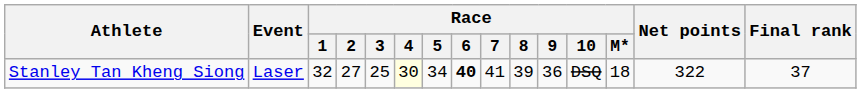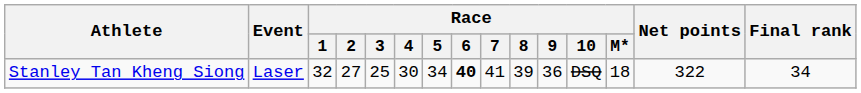 <table class="wikitable" style="font-size:90%">
 <tr>
 <th rowspan=2>Athlete</th>
 <th rowspan=2>Event</th>
 <th colspan=11>Race</th>
 <th rowspan=2>Net points</th>
 <th rowspan=2>Final rank</th>
 </tr>
 <tr style="font-size:95%">
 <th>1</th>
 <th>2</th>
 <th>3</th>
 <th>4</th>
 <th>5</th>
 <th>6</th>
 <th>7</th>
 <th>8</th>
 <th>9</th>
 <th>10</th>
 <th>M*</th>
 </tr>
 <tr align=center>
 <td align=left><a href='#'>Stanley Tan Kheng Siong</a></td>
 <td align=left><a href='#'>Laser</a></td>
 <td>32</td>
 <td>27</td>
 <td>25</td>
-<td style="background: lightyellow;">30</td>
+<td>30</td>
 <td>34</td>
 <td><strong>40</strong></td>
 <td>41</td>
 <td>39</td>
 <td>36</td>
 <td><s>DSQ</s></td>
 <td>18</td>
 <td>322</td>
-<td>37</td>
+<td>34</td>
 </tr>
 </table>
